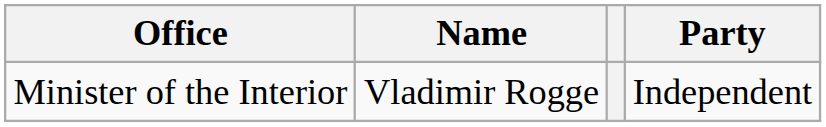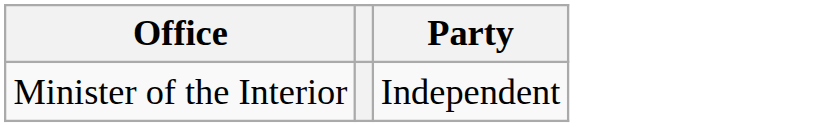 <table class="wikitable">
 <tr>
 <th>Office</th>
-<th>Name</th>
 <th></th>
 <th>Party</th>
 </tr>
 <tr>
 <td>Minister of the Interior</td>
-<td>Vladimir Rogge</td>
 <th></th>
 <td>Independent</td>
 </tr>
 </table>
